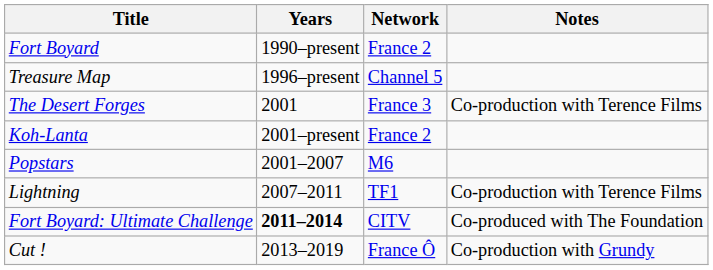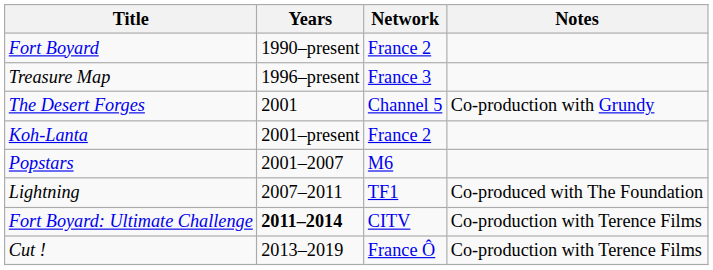 <table class="wikitable sortable">
 <tr>
 <th>Title</th>
 <th>Years</th>
 <th>Network</th>
 <th>Notes</th>
 </tr>
 <tr>
 <td><em><a href='#'>Fort Boyard</a></em></td>
 <td>1990–present</td>
 <td><a href='#'>France 2</a></td>
 <td></td>
 </tr>
 <tr>
 <td><em>Treasure Map</em></td>
 <td>1996–present</td>
-<td><a href='#'>Channel 5</a></td>
+<td><a href='#'>France 3</a></td>
 <td></td>
 </tr>
 <tr>
 <td><em><a href='#'>The Desert Forges</a></em></td>
 <td>2001</td>
-<td><a href='#'>France 3</a></td>
-<td>Co-production with Terence Films</td>
+<td><a href='#'>Channel 5</a></td>
+<td>Co-production with <a href='#'>Grundy</a></td>
 </tr>
 <tr>
 <td><em><a href='#'>Koh-Lanta</a></em></td>
 <td>2001–present</td>
 <td><a href='#'>France 2</a></td>
 <td></td>
 </tr>
 <tr>
 <td><em><a href='#'>Popstars</a></em></td>
 <td>2001–2007</td>
 <td><a href='#'>M6</a></td>
 <td></td>
 </tr>
 <tr>
 <td><em>Lightning</em></td>
 <td>2007–2011</td>
 <td><a href='#'>TF1</a></td>
-<td>Co-production with Terence Films</td>
+<td>Co-produced with The Foundation</td>
 </tr>
 <tr>
 <td><em><a href='#'>Fort Boyard: Ultimate Challenge</a></em></td>
 <td><strong>2011–2014</strong></td>
 <td><a href='#'>CITV</a></td>
-<td>Co-produced with The Foundation</td>
+<td>Co-production with Terence Films</td>
 </tr>
 <tr>
 <td><em>Cut !</em></td>
 <td>2013–2019</td>
 <td><a href='#'>France Ô</a></td>
-<td>Co-production with <a href='#'>Grundy</a></td>
+<td>Co-production with Terence Films</td>
 </tr>
 </table>
